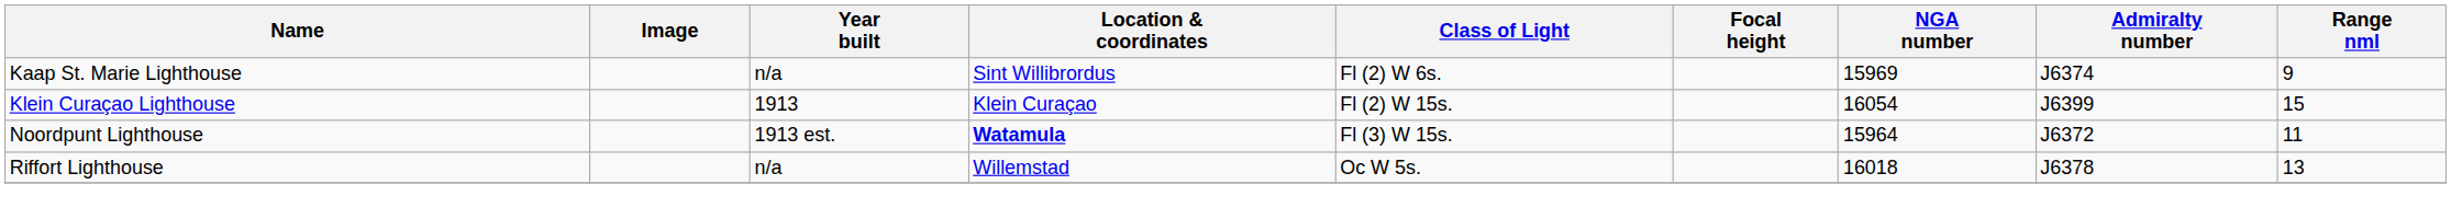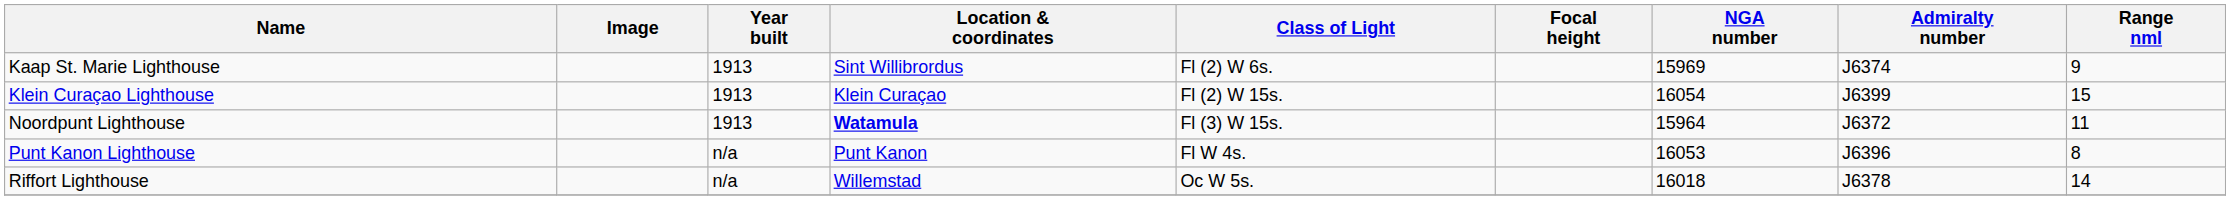 <table class="wikitable sortable" style="width:100%">
 <tr>
 <th>Name</th>
 <th>Image</th>
 <th>Year<br>built</th>
 <th>Location &<br> coordinates</th>
 <th><a href='#'>Class of Light</a><br></th>
 <th>Focal<br>height<br></th>
 <th><a href='#'>NGA</a><br>number<br></th>
 <th><a href='#'>Admiralty</a><br>number<br></th>
 <th>Range<br><a href='#'>nml</a><br></th>
 </tr>
 <tr>
 <td>Kaap St. Marie Lighthouse</td>
 <td></td>
-<td>n/a</td>
+<td>1913</td>
 <td><a href='#'>Sint Willibrordus</a><br></td>
 <td>Fl (2) W 6s.</td>
 <td></td>
 <td>15969</td>
 <td>J6374</td>
 <td>9</td>
 </tr>
 <tr>
 <td><a href='#'>Klein Curaçao Lighthouse</a></td>
 <td></td>
 <td>1913</td>
 <td><a href='#'>Klein Curaçao</a><br></td>
 <td>Fl (2) W 15s.</td>
 <td></td>
 <td>16054</td>
 <td>J6399</td>
 <td>15</td>
 </tr>
 <tr>
 <td>Noordpunt Lighthouse</td>
 <td> </td>
-<td>1913 est.</td>
+<td>1913</td>
 <td><strong><a href='#'>Watamula</a><br></strong></td>
 <td>Fl (3) W 15s.</td>
 <td></td>
 <td>15964</td>
 <td>J6372</td>
 <td>11</td>
+</tr>
+<tr>
+<td><a href='#'>Punt Kanon Lighthouse</a></td>
+<td> </td>
+<td>n/a</td>
+<td><a href='#'>Punt Kanon</a><br></td>
+<td>Fl W 4s.</td>
+<td></td>
+<td>16053</td>
+<td>J6396</td>
+<td>8</td>
 </tr>
 <tr>
 <td>Riffort Lighthouse</td>
 <td></td>
 <td>n/a</td>
 <td><a href='#'>Willemstad</a><br></td>
 <td>Oc  W 5s.</td>
 <td></td>
 <td>16018</td>
 <td>J6378</td>
-<td>13</td>
+<td>14</td>
 </tr>
 <tr>
 </tr>
 </table>
